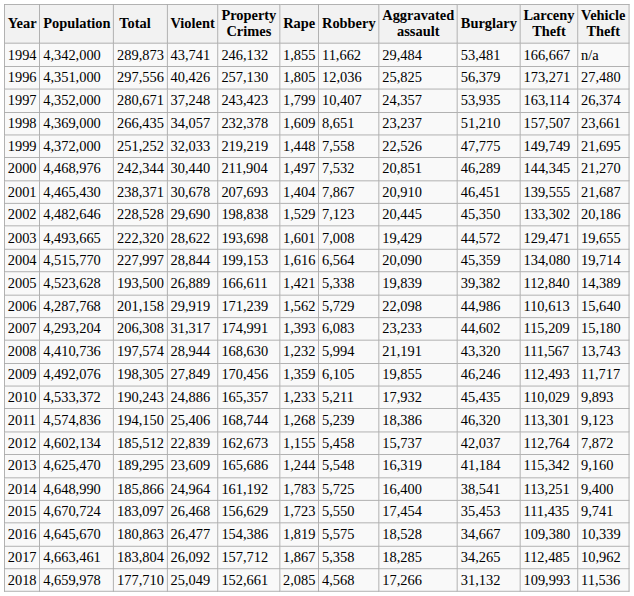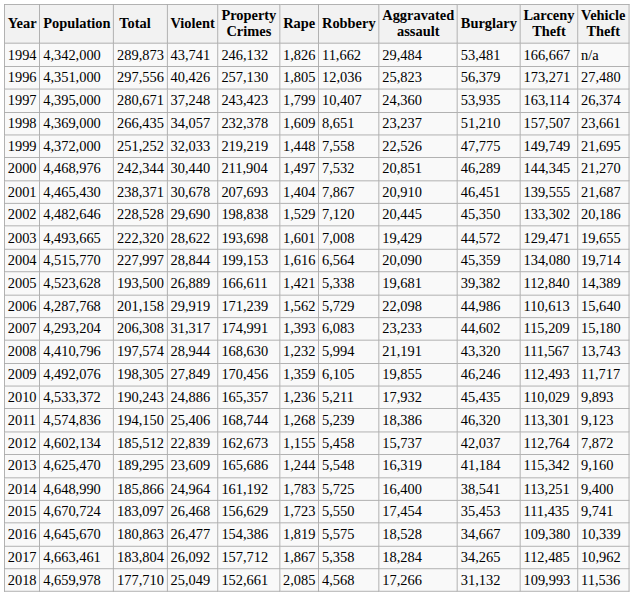 <table class="wikitable sortable">
 <tr>
 <th>Year</th>
 <th>Population</th>
 <th>Total   </th>
 <th>Violent</th>
 <th>Property<br> Crimes</th>
 <th>Rape</th>
 <th>Robbery</th>
 <th>Aggravated <br>assault</th>
 <th>Burglary</th>
 <th>Larceny<br>Theft</th>
 <th>Vehicle<br>Theft</th>
 </tr>
 <tr>
 <td>1994</td>
 <td>4,342,000</td>
 <td>289,873</td>
 <td>43,741</td>
 <td>246,132</td>
-<td>1,855</td>
+<td>1,826</td>
 <td>11,662</td>
 <td>29,484</td>
 <td>53,481</td>
 <td>166,667</td>
 <td>n/a</td>
 </tr>
 <tr>
 <td>1996</td>
 <td>4,351,000</td>
 <td>297,556</td>
 <td>40,426</td>
 <td>257,130</td>
 <td>1,805</td>
 <td>12,036</td>
-<td>25,825</td>
+<td>25,823</td>
 <td>56,379</td>
 <td>173,271</td>
 <td>27,480</td>
 </tr>
 <tr>
 <td>1997</td>
-<td>4,352,000</td>
+<td>4,395,000</td>
 <td>280,671</td>
 <td>37,248</td>
 <td>243,423</td>
 <td>1,799</td>
 <td>10,407</td>
-<td>24,357</td>
+<td>24,360</td>
 <td>53,935</td>
 <td>163,114</td>
 <td>26,374</td>
 </tr>
 <tr>
 <td>1998</td>
 <td>4,369,000</td>
 <td>266,435</td>
 <td>34,057</td>
 <td>232,378</td>
 <td>1,609</td>
 <td>8,651</td>
 <td>23,237</td>
 <td>51,210</td>
 <td>157,507</td>
 <td>23,661</td>
 </tr>
 <tr>
 <td>1999</td>
 <td>4,372,000</td>
 <td>251,252</td>
 <td>32,033</td>
 <td>219,219</td>
 <td>1,448</td>
 <td>7,558</td>
 <td>22,526</td>
 <td>47,775</td>
 <td>149,749</td>
 <td>21,695</td>
 </tr>
 <tr>
 <td>2000</td>
 <td>4,468,976</td>
 <td>242,344</td>
 <td>30,440</td>
 <td>211,904</td>
 <td>1,497</td>
 <td>7,532</td>
 <td>20,851</td>
 <td>46,289</td>
 <td>144,345</td>
 <td>21,270</td>
 </tr>
 <tr>
 <td>2001</td>
 <td>4,465,430</td>
 <td>238,371</td>
 <td>30,678</td>
 <td>207,693</td>
 <td>1,404</td>
 <td>7,867</td>
 <td>20,910</td>
 <td>46,451</td>
 <td>139,555</td>
 <td>21,687</td>
 </tr>
 <tr>
 <td>2002</td>
 <td>4,482,646</td>
 <td>228,528</td>
 <td>29,690</td>
 <td>198,838</td>
 <td>1,529</td>
-<td>7,123</td>
+<td>7,120</td>
 <td>20,445</td>
 <td>45,350</td>
 <td>133,302</td>
 <td>20,186</td>
 </tr>
 <tr>
 <td>2003</td>
 <td>4,493,665</td>
 <td>222,320</td>
 <td>28,622</td>
 <td>193,698</td>
 <td>1,601</td>
 <td>7,008</td>
 <td>19,429</td>
 <td>44,572</td>
 <td>129,471</td>
 <td>19,655</td>
 </tr>
 <tr>
 <td>2004</td>
 <td>4,515,770</td>
 <td>227,997</td>
 <td>28,844</td>
 <td>199,153</td>
 <td>1,616</td>
 <td>6,564</td>
 <td>20,090</td>
 <td>45,359</td>
 <td>134,080</td>
 <td>19,714</td>
 </tr>
 <tr>
 <td>2005</td>
 <td>4,523,628</td>
 <td>193,500</td>
 <td>26,889</td>
 <td>166,611</td>
 <td>1,421</td>
 <td>5,338</td>
-<td>19,839</td>
+<td>19,681</td>
 <td>39,382</td>
 <td>112,840</td>
 <td>14,389</td>
 </tr>
 <tr>
 <td>2006</td>
 <td>4,287,768</td>
 <td>201,158</td>
 <td>29,919</td>
 <td>171,239</td>
 <td>1,562</td>
 <td>5,729</td>
 <td>22,098</td>
 <td>44,986</td>
 <td>110,613</td>
 <td>15,640</td>
 </tr>
 <tr>
 <td>2007</td>
 <td>4,293,204</td>
 <td>206,308</td>
 <td>31,317</td>
 <td>174,991</td>
 <td>1,393</td>
 <td>6,083</td>
 <td>23,233</td>
 <td>44,602</td>
 <td>115,209</td>
 <td>15,180</td>
 </tr>
 <tr>
 <td>2008</td>
-<td>4,410,736</td>
+<td>4,410,796</td>
 <td>197,574</td>
 <td>28,944</td>
 <td>168,630</td>
 <td>1,232</td>
 <td>5,994</td>
 <td>21,191</td>
 <td>43,320</td>
 <td>111,567</td>
 <td>13,743</td>
 </tr>
 <tr>
 <td>2009</td>
 <td>4,492,076</td>
 <td>198,305</td>
 <td>27,849</td>
 <td>170,456</td>
 <td>1,359</td>
 <td>6,105</td>
 <td>19,855</td>
 <td>46,246</td>
 <td>112,493</td>
 <td>11,717</td>
 </tr>
 <tr>
 <td>2010</td>
 <td>4,533,372</td>
 <td>190,243</td>
 <td>24,886</td>
 <td>165,357</td>
-<td>1,233</td>
+<td>1,236</td>
 <td>5,211</td>
 <td>17,932</td>
 <td>45,435</td>
 <td>110,029</td>
 <td>9,893</td>
 </tr>
 <tr>
 <td>2011</td>
 <td>4,574,836</td>
 <td>194,150</td>
 <td>25,406</td>
 <td>168,744</td>
 <td>1,268</td>
 <td>5,239</td>
 <td>18,386</td>
 <td>46,320</td>
 <td>113,301</td>
 <td>9,123</td>
 </tr>
 <tr>
 <td>2012</td>
 <td>4,602,134</td>
 <td>185,512</td>
 <td>22,839</td>
 <td>162,673</td>
 <td>1,155</td>
 <td>5,458</td>
 <td>15,737</td>
 <td>42,037</td>
 <td>112,764</td>
 <td>7,872</td>
 </tr>
 <tr>
 <td>2013</td>
 <td>4,625,470</td>
 <td>189,295</td>
 <td>23,609</td>
 <td>165,686</td>
 <td>1,244</td>
 <td>5,548</td>
 <td>16,319</td>
 <td>41,184</td>
 <td>115,342</td>
 <td>9,160</td>
 </tr>
 <tr>
 <td>2014</td>
 <td>4,648,990</td>
 <td>185,866</td>
 <td>24,964</td>
 <td>161,192</td>
 <td>1,783</td>
 <td>5,725</td>
 <td>16,400</td>
 <td>38,541</td>
 <td>113,251</td>
 <td>9,400</td>
 </tr>
 <tr>
 <td>2015</td>
 <td>4,670,724</td>
 <td>183,097</td>
 <td>26,468</td>
 <td>156,629</td>
 <td>1,723</td>
 <td>5,550</td>
 <td>17,454</td>
 <td>35,453</td>
 <td>111,435</td>
 <td>9,741</td>
 </tr>
 <tr>
 <td>2016</td>
 <td>4,645,670</td>
 <td>180,863</td>
 <td>26,477</td>
 <td>154,386</td>
 <td>1,819</td>
 <td>5,575</td>
 <td>18,528</td>
 <td>34,667</td>
 <td>109,380</td>
 <td>10,339</td>
 </tr>
 <tr>
 <td>2017</td>
 <td>4,663,461</td>
 <td>183,804</td>
 <td>26,092</td>
 <td>157,712</td>
 <td>1,867</td>
 <td>5,358</td>
-<td>18,285</td>
+<td>18,284</td>
 <td>34,265</td>
 <td>112,485</td>
 <td>10,962</td>
 </tr>
 <tr>
 <td>2018</td>
 <td>4,659,978</td>
 <td>177,710</td>
 <td>25,049</td>
 <td>152,661</td>
 <td>2,085</td>
 <td>4,568</td>
 <td>17,266</td>
 <td>31,132</td>
 <td>109,993</td>
 <td>11,536</td>
 </tr>
 </table>
